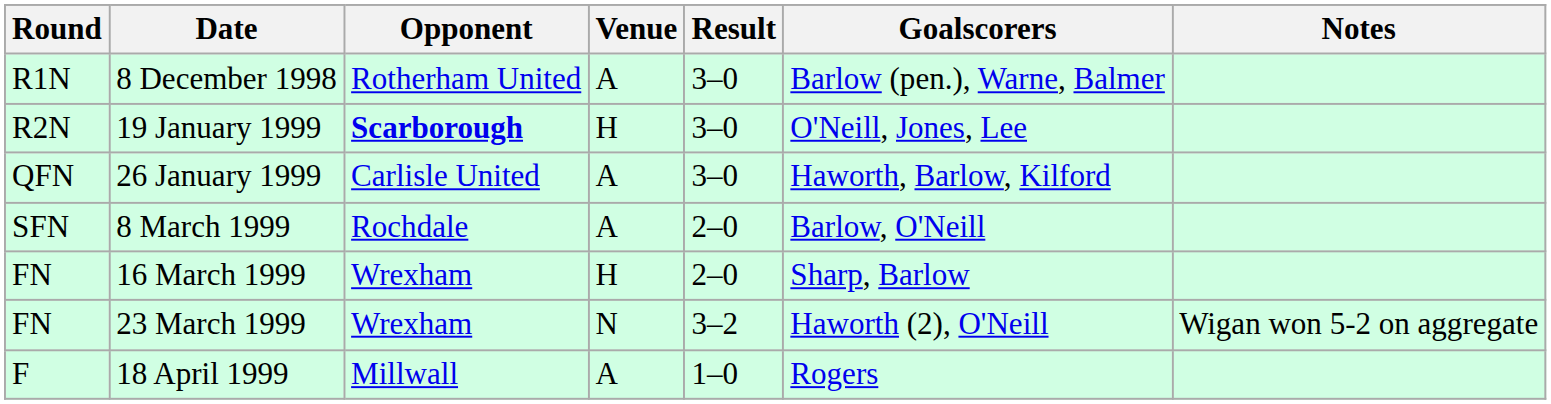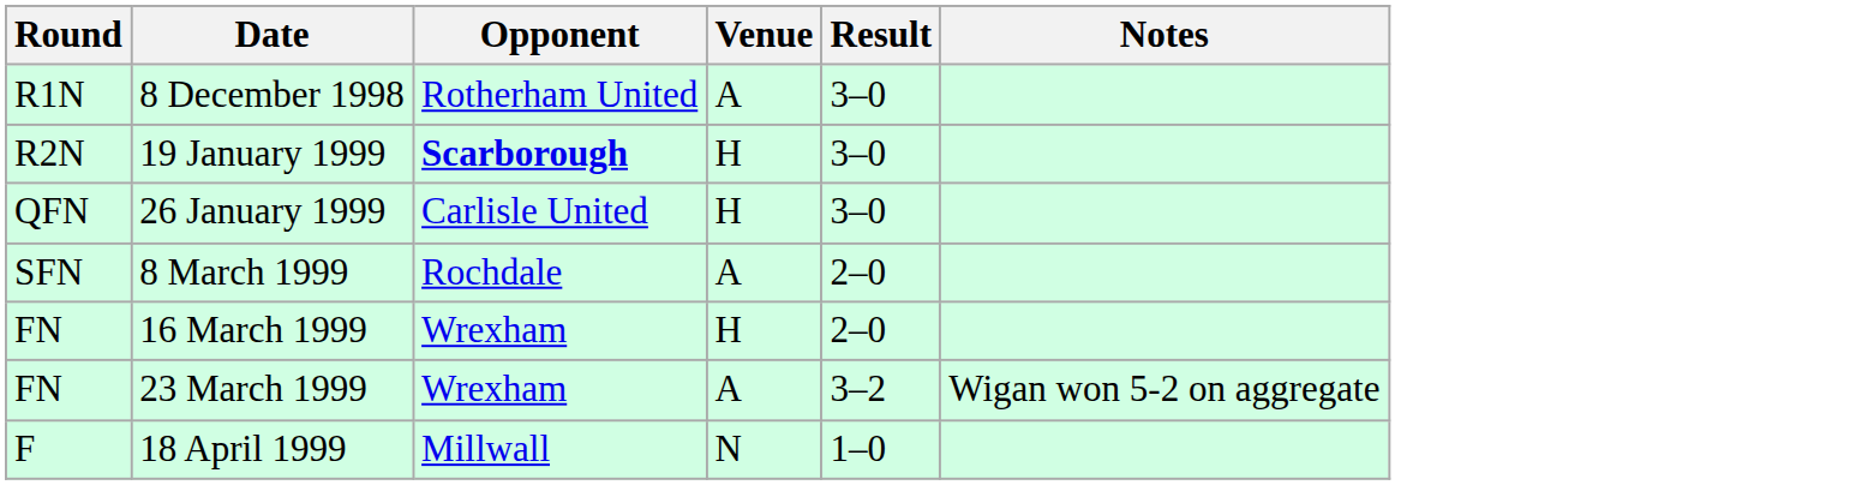 <table class="wikitable">
 <tr>
 <th>Round</th>
 <th>Date</th>
 <th>Opponent</th>
 <th>Venue</th>
 <th>Result</th>
-<th>Goalscorers</th>
 <th>Notes</th>
 </tr>
 <tr style="background-color: #d0ffe3;">
 <td>R1N</td>
 <td>8 December 1998</td>
 <td><a href='#'>Rotherham United</a></td>
 <td>A</td>
 <td>3–0</td>
-<td><a href='#'>Barlow</a> (pen.), <a href='#'>Warne</a>, <a href='#'>Balmer</a></td>
 <td></td>
 </tr>
 <tr style="background-color: #d0ffe3;">
 <td>R2N</td>
 <td>19 January 1999</td>
 <td><strong><a href='#'>Scarborough</a></strong></td>
 <td>H</td>
 <td>3–0</td>
-<td><a href='#'>O'Neill</a>, <a href='#'>Jones</a>, <a href='#'>Lee</a></td>
 <td></td>
 </tr>
 <tr style="background-color: #d0ffe3;">
 <td>QFN</td>
 <td>26 January 1999</td>
 <td><a href='#'>Carlisle United</a></td>
-<td>A</td>
+<td>H</td>
 <td>3–0</td>
-<td><a href='#'>Haworth</a>, <a href='#'>Barlow</a>, <a href='#'>Kilford</a></td>
 <td></td>
 </tr>
 <tr style="background-color: #d0ffe3;">
 <td>SFN</td>
 <td>8 March 1999</td>
 <td><a href='#'>Rochdale</a></td>
 <td>A</td>
 <td>2–0</td>
-<td><a href='#'>Barlow</a>, <a href='#'>O'Neill</a></td>
 <td></td>
 </tr>
 <tr style="background-color: #d0ffe3;">
 <td>FN</td>
 <td>16 March 1999</td>
 <td><a href='#'>Wrexham</a></td>
 <td>H</td>
 <td>2–0</td>
-<td><a href='#'>Sharp</a>, <a href='#'>Barlow</a></td>
 <td></td>
 </tr>
 <tr style="background-color: #d0ffe3;">
 <td>FN</td>
 <td>23 March 1999</td>
 <td><a href='#'>Wrexham</a></td>
-<td>N</td>
+<td>A</td>
 <td>3–2</td>
-<td><a href='#'>Haworth</a> (2), <a href='#'>O'Neill</a></td>
 <td>Wigan won 5-2 on aggregate</td>
 </tr>
 <tr style="background-color: #d0ffe3;">
 <td>F</td>
 <td>18 April 1999</td>
 <td><a href='#'>Millwall</a></td>
-<td>A</td>
+<td>N</td>
 <td>1–0</td>
-<td><a href='#'>Rogers</a></td>
 <td></td>
 </tr>
 </table>
